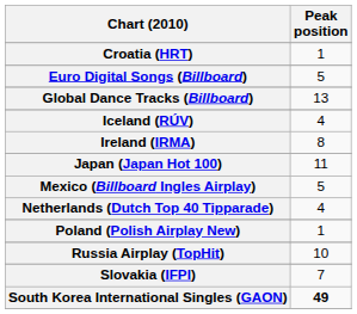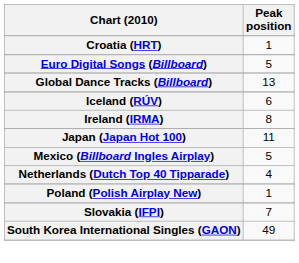 <table class="wikitable sortable plainrowheaders">
 <tr>
 <th>Chart (2010)</th>
 <th>Peak<br>position</th>
 </tr>
 <tr>
 </tr>
 <tr>
 </tr>
 <tr>
 </tr>
 <tr>
 </tr>
 <tr>
 </tr>
 <tr>
 </tr>
 <tr>
 <th scope="row">Croatia (<a href='#'>HRT</a>)</th>
 <td style="text-align:center;">1</td>
 </tr>
 <tr>
 </tr>
 <tr>
 </tr>
 <tr>
 <th scope="row"><a href='#'>Euro Digital Songs</a> (<em><a href='#'>Billboard</a></em>)</th>
 <td style="text-align:center;">5</td>
 </tr>
 <tr>
 </tr>
 <tr>
 </tr>
 <tr>
 <th scope="row">Global Dance Tracks (<em><a href='#'>Billboard</a></em>)</th>
 <td style="text-align:center;">13</td>
 </tr>
 <tr>
 </tr>
 <tr>
 <th scope="row">Iceland (<a href='#'>RÚV</a>)</th>
-<td style="text-align:center;">4</td>
+<td style="text-align:center;">6</td>
 </tr>
 <tr>
 <th scope="row">Ireland (<a href='#'>IRMA</a>)</th>
 <td style="text-align:center;">8</td>
 </tr>
 <tr>
 </tr>
 <tr>
 <th scope="row">Japan (<a href='#'>Japan Hot 100</a>)</th>
 <td style="text-align:center;">11</td>
 </tr>
 <tr>
 <th scope="row">Mexico (<a href='#'><em>Billboard</em> Ingles Airplay</a>)</th>
 <td style="text-align:center;">5</td>
 </tr>
 <tr>
 <th scope="row">Netherlands (<a href='#'>Dutch Top 40 Tipparade</a>)</th>
 <td style="text-align:center;">4</td>
 </tr>
 <tr>
 </tr>
 <tr>
 <th scope="row">Poland (<a href='#'>Polish Airplay New</a>)</th>
 <td style="text-align:center;">1</td>
 </tr>
 <tr>
 </tr>
 <tr>
-<th scope="row">Russia Airplay (<a href='#'>TopHit</a>)</th>
-<td style="text-align:center;">10</td>
-</tr>
-<tr>
 </tr>
 <tr>
 <th scope="row">Slovakia (<a href='#'>IFPI</a>)</th>
 <td style="text-align:center;">7</td>
 </tr>
 <tr>
 <th scope="row">South Korea International Singles (<a href='#'>GAON</a>)</th>
-<td style="text-align:center;"><strong>49</strong></td>
+<td style="text-align:center;">49</td>
 </tr>
 <tr>
 </tr>
 <tr>
 </tr>
 <tr>
 </tr>
 <tr>
 </tr>
 <tr>
 </tr>
 <tr>
 </tr>
 </table>
